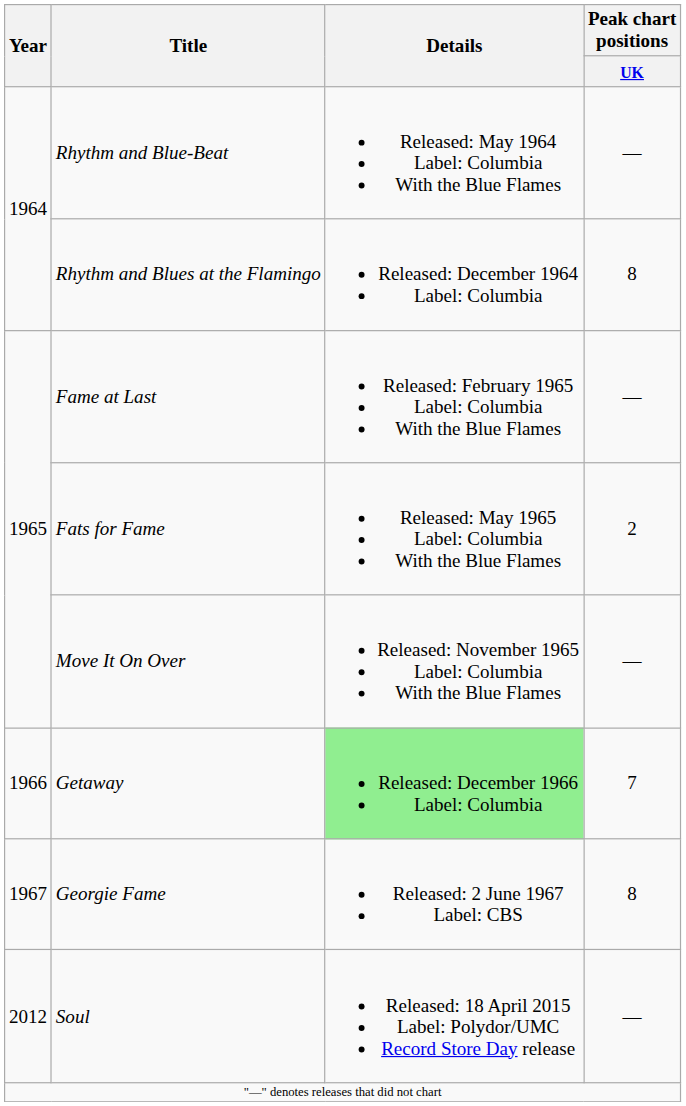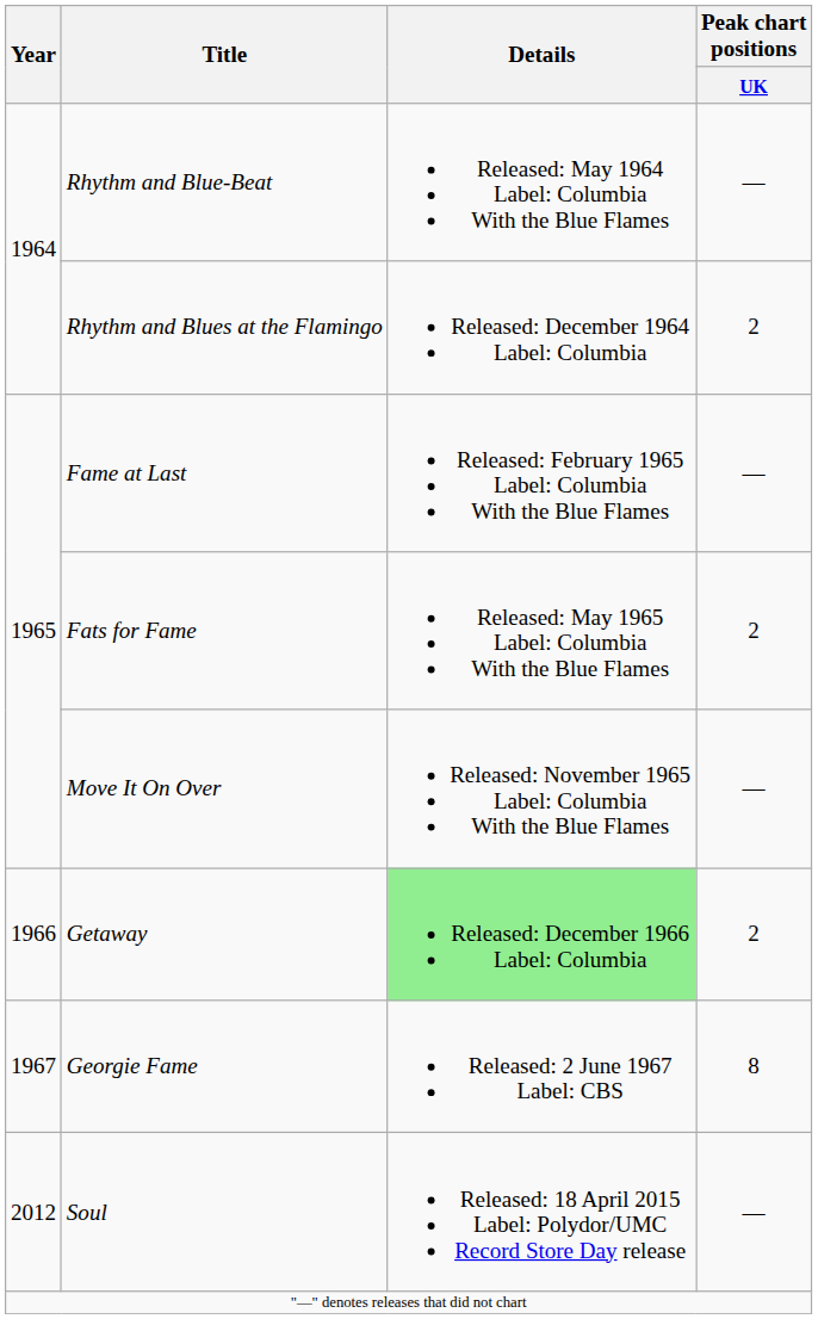 <table class="wikitable" style="text-align:center">
 <tr>
 <th rowspan="2">Year</th>
 <th rowspan="2">Title</th>
 <th rowspan="2">Details</th>
 <th scope="col">Peak chart<br>positions</th>
 </tr>
 <tr>
 <th><small><a href='#'>UK</a></small><br></th>
 </tr>
 <tr>
 <td rowspan="2">1964</td>
 <td align="left"><em>Rhythm and Blue-Beat</em></td>
 <td><br><ul><li>Released: May 1964</li><li>Label: Columbia</li><li>With the Blue Flames</li></ul></td>
 <td>—</td>
 </tr>
 <tr>
 <td align="left"><em>Rhythm and Blues at the Flamingo</em></td>
 <td><br><ul><li>Released: December 1964</li><li>Label: Columbia</li></ul></td>
-<td>8</td>
+<td>2</td>
 </tr>
 <tr>
 <td rowspan="3">1965</td>
 <td align="left"><em>Fame at Last</em></td>
 <td><br><ul><li>Released: February 1965</li><li>Label: Columbia</li><li>With the Blue Flames</li></ul></td>
 <td>—</td>
 </tr>
 <tr>
 <td align="left"><em>Fats for Fame</em></td>
 <td><br><ul><li>Released: May 1965</li><li>Label: Columbia</li><li>With the Blue Flames</li></ul></td>
 <td>2</td>
 </tr>
 <tr>
 <td align="left"><em>Move It On Over</em></td>
 <td><br><ul><li>Released: November 1965</li><li>Label: Columbia</li><li>With the Blue Flames</li></ul></td>
 <td>—</td>
 </tr>
 <tr>
 <td>1966</td>
 <td align="left"><em>Getaway</em></td>
 <td style="background: lightgreen;"><br><ul><li>Released: December 1966</li><li>Label: Columbia</li></ul></td>
-<td>7</td>
+<td>2</td>
 </tr>
 <tr>
 <td>1967</td>
 <td align="left"><em>Georgie Fame</em></td>
 <td><br><ul><li>Released: 2 June 1967</li><li>Label: CBS</li></ul></td>
 <td>8</td>
 </tr>
 <tr>
 <td>2012</td>
 <td align="left"><em>Soul</em></td>
 <td><br><ul><li>Released: 18 April 2015</li><li>Label: Polydor/UMC</li><li><a href='#'>Record Store Day</a> release</li></ul></td>
 <td>—</td>
 </tr>
 <tr>
 <td colspan="4" style="font-size:8pt">"—" denotes releases that did not chart</td>
 </tr>
 </table>
